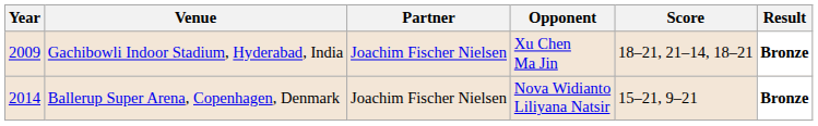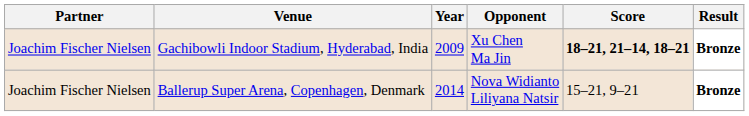 <table class="sortable wikitable" style="font-size: 90%;">
 <tr>
+<th>Partner</th>
+<th>Venue</th>
 <th>Year</th>
-<th>Venue</th>
-<th>Partner</th>
 <th>Opponent</th>
 <th>Score</th>
 <th>Result</th>
 </tr>
 <tr style="background:#F3E6D7">
+<td align="left"> <a href='#'>Joachim Fischer Nielsen</a></td>
+<td align="left"><a href='#'>Gachibowli Indoor Stadium</a>, <a href='#'>Hyderabad</a>, India</td>
 <td align="center"><a href='#'>2009</a></td>
-<td align="left"><a href='#'>Gachibowli Indoor Stadium</a>, <a href='#'>Hyderabad</a>, India</td>
-<td align="left"> <a href='#'>Joachim Fischer Nielsen</a></td>
 <td align="left"> <a href='#'>Xu Chen</a> <br>  <a href='#'>Ma Jin</a></td>
-<td align="left">18–21, 21–14, 18–21</td>
+<td align="left"><strong>18–21, 21–14, 18–21</strong></td>
 <td style="text-align:left; background:white"> <strong>Bronze</strong></td>
 </tr>
 <tr style="background:#F3E6D7">
+<td align="left"> Joachim Fischer Nielsen</td>
+<td align="left"><a href='#'>Ballerup Super Arena</a>, <a href='#'>Copenhagen</a>, Denmark</td>
 <td align="center"><a href='#'>2014</a></td>
-<td align="left"><a href='#'>Ballerup Super Arena</a>, <a href='#'>Copenhagen</a>, Denmark</td>
-<td align="left"> Joachim Fischer Nielsen</td>
 <td align="left"> <a href='#'>Nova Widianto</a> <br>  <a href='#'>Liliyana Natsir</a></td>
 <td align="left">15–21, 9–21</td>
 <td style="text-align:left; background:white"> <strong>Bronze</strong></td>
 </tr>
 </table>
